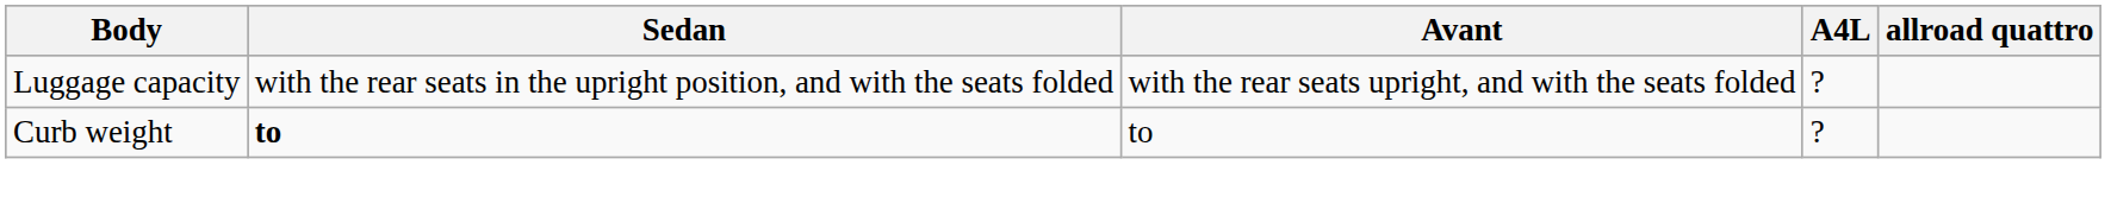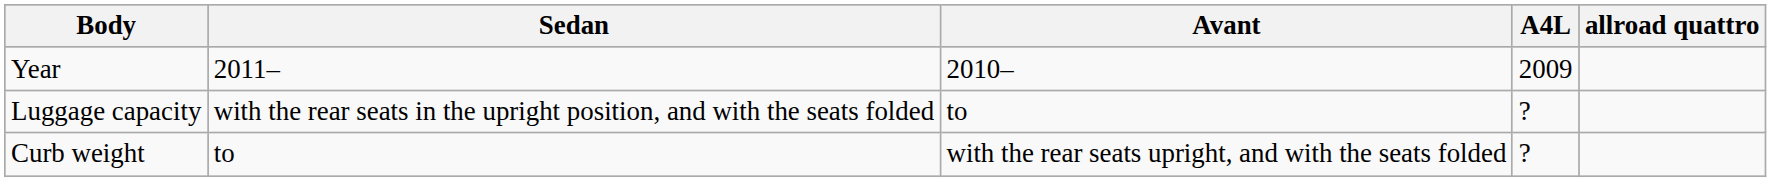 <table class="wikitable">
 <tr>
 <th>Body</th>
 <th>Sedan</th>
 <th>Avant</th>
 <th>A4L</th>
 <th>allroad quattro</th>
 </tr>
 <tr>
+<td>Year</td>
+<td>2011–</td>
+<td>2010–</td>
+<td>2009</td>
+<td></td>
+</tr>
+<tr>
 <td>Luggage capacity</td>
 <td> with the rear seats in the upright position, and  with the seats folded</td>
-<td> with the rear seats upright, and  with the seats folded</td>
+<td> to </td>
 <td>?</td>
 <td></td>
 </tr>
 <tr>
 <td>Curb weight</td>
-<td><strong> to </strong></td>
 <td> to </td>
+<td> with the rear seats upright, and  with the seats folded</td>
 <td>?</td>
 <td></td>
 </tr>
 </table>
